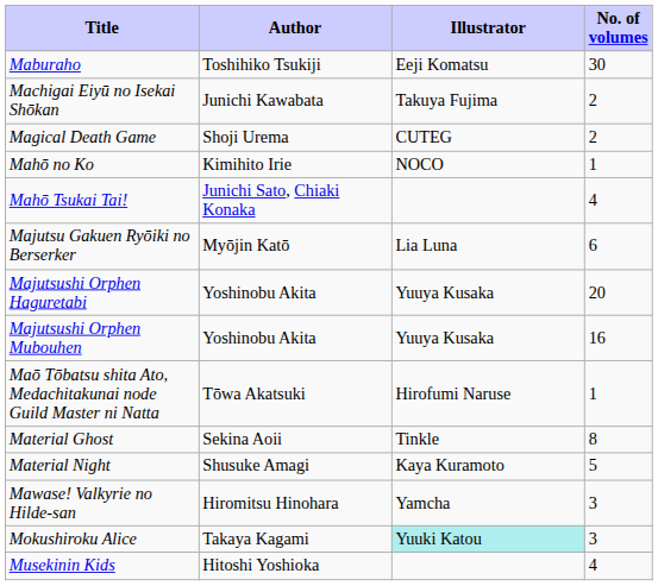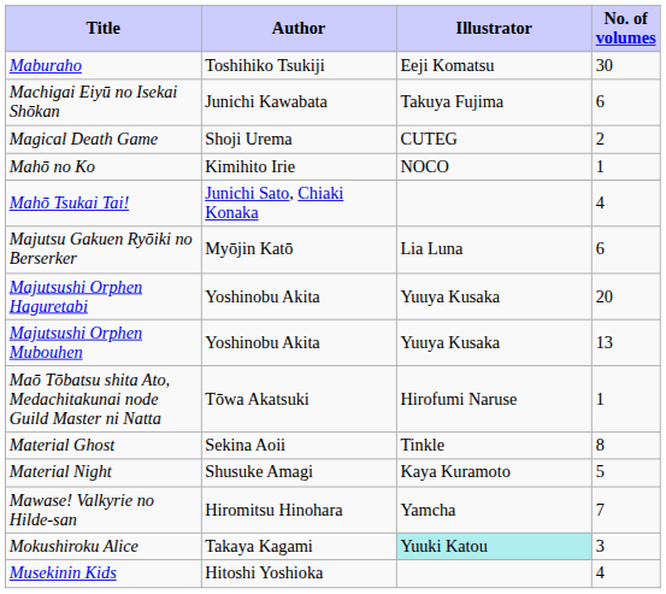 <table class="wikitable" style="width: 98%;">
 <tr>
 <th width=30% style="background:#ccf;">Title</th>
 <th width=30% style="background:#ccf;">Author</th>
 <th width=30% style="background:#ccf;">Illustrator</th>
 <th width=10% style="background:#ccf;">No. of <a href='#'>volumes</a></th>
 </tr>
 <tr>
 <td><em><a href='#'>Maburaho</a></em></td>
 <td>Toshihiko Tsukiji</td>
 <td>Eeji Komatsu</td>
 <td>30</td>
 </tr>
 <tr>
 <td><em>Machigai Eiyū no Isekai Shōkan</em></td>
 <td>Junichi Kawabata</td>
 <td>Takuya Fujima</td>
-<td>2</td>
+<td>6</td>
 </tr>
 <tr>
 <td><em>Magical Death Game</em></td>
 <td>Shoji Urema</td>
 <td>CUTEG</td>
 <td>2</td>
 </tr>
 <tr>
 <td><em>Mahō no Ko</em></td>
 <td>Kimihito Irie</td>
 <td>NOCO</td>
 <td>1</td>
 </tr>
 <tr>
 <td><em><a href='#'>Mahō Tsukai Tai!</a></em></td>
 <td><a href='#'>Junichi Sato</a>, <a href='#'>Chiaki Konaka</a></td>
 <td></td>
 <td>4</td>
 </tr>
 <tr>
 <td><em>Majutsu Gakuen Ryōiki no Berserker</em></td>
 <td>Myōjin Katō</td>
 <td>Lia Luna</td>
 <td>6</td>
 </tr>
 <tr>
 <td><em><a href='#'>Majutsushi Orphen Haguretabi</a></em></td>
 <td>Yoshinobu Akita</td>
 <td>Yuuya Kusaka</td>
 <td>20</td>
 </tr>
 <tr>
 <td><em><a href='#'>Majutsushi Orphen Mubouhen</a></em></td>
 <td>Yoshinobu Akita</td>
 <td>Yuuya Kusaka</td>
-<td>16</td>
+<td>13</td>
 </tr>
 <tr>
 <td><em>Maō Tōbatsu shita Ato, Medachitakunai node Guild Master ni Natta</em></td>
 <td>Tōwa Akatsuki</td>
 <td>Hirofumi Naruse</td>
 <td>1</td>
 </tr>
 <tr>
 <td><em>Material Ghost</em></td>
 <td>Sekina Aoii</td>
 <td>Tinkle</td>
 <td>8</td>
 </tr>
 <tr>
 <td><em>Material Night</em></td>
 <td>Shusuke Amagi</td>
 <td>Kaya Kuramoto</td>
 <td>5</td>
 </tr>
 <tr>
 <td><em>Mawase! Valkyrie no Hilde-san</em></td>
 <td>Hiromitsu Hinohara</td>
 <td>Yamcha</td>
-<td>3</td>
+<td>7</td>
 </tr>
 <tr>
 <td><em>Mokushiroku Alice</em></td>
 <td>Takaya Kagami</td>
 <td style="background: paleturquoise;">Yuuki Katou</td>
 <td>3</td>
 </tr>
 <tr>
 <td><em><a href='#'>Musekinin Kids</a></em></td>
 <td>Hitoshi Yoshioka</td>
 <td></td>
 <td>4</td>
 </tr>
 </table>
